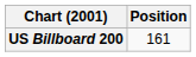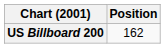 <table class="wikitable plainrowheaders" style="text-align:center">
 <tr>
 <th scope="col">Chart (2001)</th>
 <th scope="col">Position</th>
 </tr>
 <tr>
 <th scope="row">US <em>Billboard</em> 200</th>
-<td>161</td>
+<td>162</td>
 </tr>
 </table>
